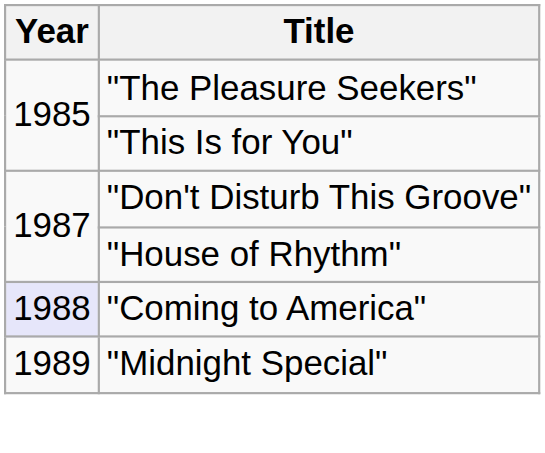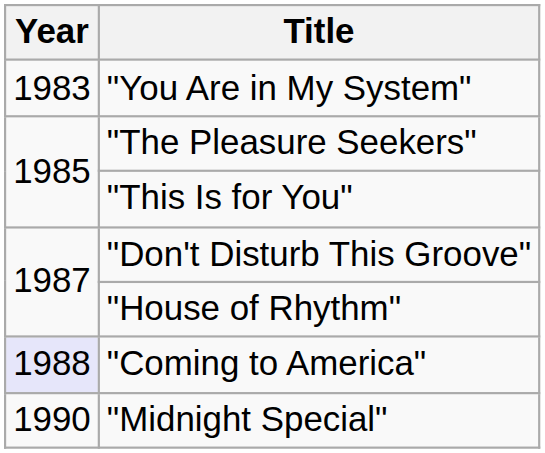 <table class="wikitable" style="text-align:center;">
 <tr>
 <th rowspan="1">Year</th>
 <th rowspan="1">Title</th>
+</tr>
+<tr>
+<td>1983</td>
+<td align="left">"You Are in My System"</td>
 </tr>
 <tr align="center">
 <td rowspan=2>1985</td>
 <td align="left">"The Pleasure Seekers"</td>
 </tr>
 <tr align="center">
 <td align="left">"This Is for You"</td>
 </tr>
 <tr align="center">
 <td rowspan=2>1987</td>
 <td align="left">"Don't Disturb This Groove"</td>
 </tr>
 <tr align="center">
 <td align="left">"House of Rhythm"</td>
 </tr>
 <tr align="center">
 <td style="background: lavender;">1988</td>
 <td align="left">"Coming to America"</td>
 </tr>
 <tr align="center">
-<td>1989</td>
+<td>1990</td>
 <td align="left">"Midnight Special"</td>
 </tr>
 </table>
